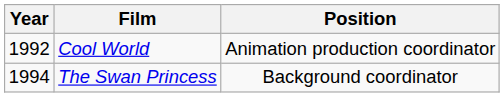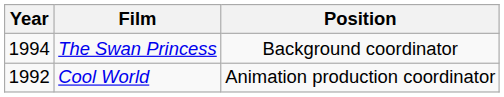 <table class="wikitable sortable" style="text-align:center">
 <tr>
 <th>Year</th>
 <th>Film</th>
 <th>Position</th>
 </tr>
 <tr>
+<td>1994</td>
+<td style="text-align:left"><em><a href='#'>The Swan Princess</a></em></td>
+<td>Background coordinator</td>
+</tr>
+<tr>
 <td>1992</td>
 <td style="text-align:left"><em><a href='#'>Cool World</a></em></td>
 <td>Animation production coordinator</td>
 </tr>
-<tr>
-<td>1994</td>
-<td style="text-align:left"><em><a href='#'>The Swan Princess</a></em></td>
-<td>Background coordinator</td>
-</tr>
 </table>
